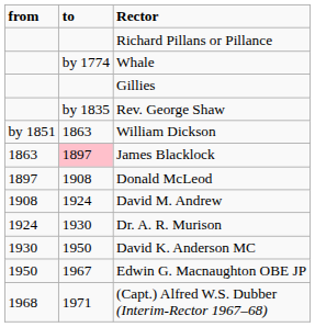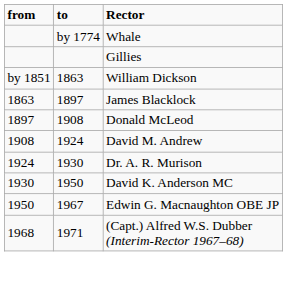 <table class="wikitable">
 <tr>
 <td><strong>from</strong></td>
 <td><strong>to</strong></td>
 <td><strong>Rector</strong></td>
-</tr>
-<tr>
-<td></td>
-<td></td>
-<td>Richard Pillans or Pillance</td>
 </tr>
 <tr>
 <td></td>
 <td>by 1774</td>
 <td>Whale</td>
 </tr>
 <tr>
 <td></td>
 <td></td>
 <td>Gillies</td>
 </tr>
 <tr>
-<td></td>
-<td>by 1835</td>
-<td>Rev. George Shaw</td>
-</tr>
-<tr>
 <td>by 1851</td>
 <td>1863</td>
 <td>William Dickson</td>
 </tr>
 <tr>
 <td>1863</td>
-<td style="background: pink;">1897</td>
+<td>1897</td>
 <td>James Blacklock</td>
 </tr>
 <tr>
 <td>1897</td>
 <td>1908</td>
 <td>Donald McLeod</td>
 </tr>
 <tr>
 <td>1908</td>
 <td>1924</td>
 <td>David M. Andrew</td>
 </tr>
 <tr>
 <td>1924</td>
 <td>1930</td>
 <td>Dr. A. R. Murison</td>
 </tr>
 <tr>
 <td>1930</td>
 <td>1950</td>
 <td>David K. Anderson MC</td>
 </tr>
 <tr>
 <td>1950</td>
 <td>1967</td>
 <td>Edwin G. Macnaughton OBE JP</td>
 </tr>
 <tr>
 <td>1968</td>
 <td>1971</td>
 <td>(Capt.) Alfred W.S. Dubber<br><em>(Interim-Rector 1967–68)</em></td>
 </tr>
 </table>
